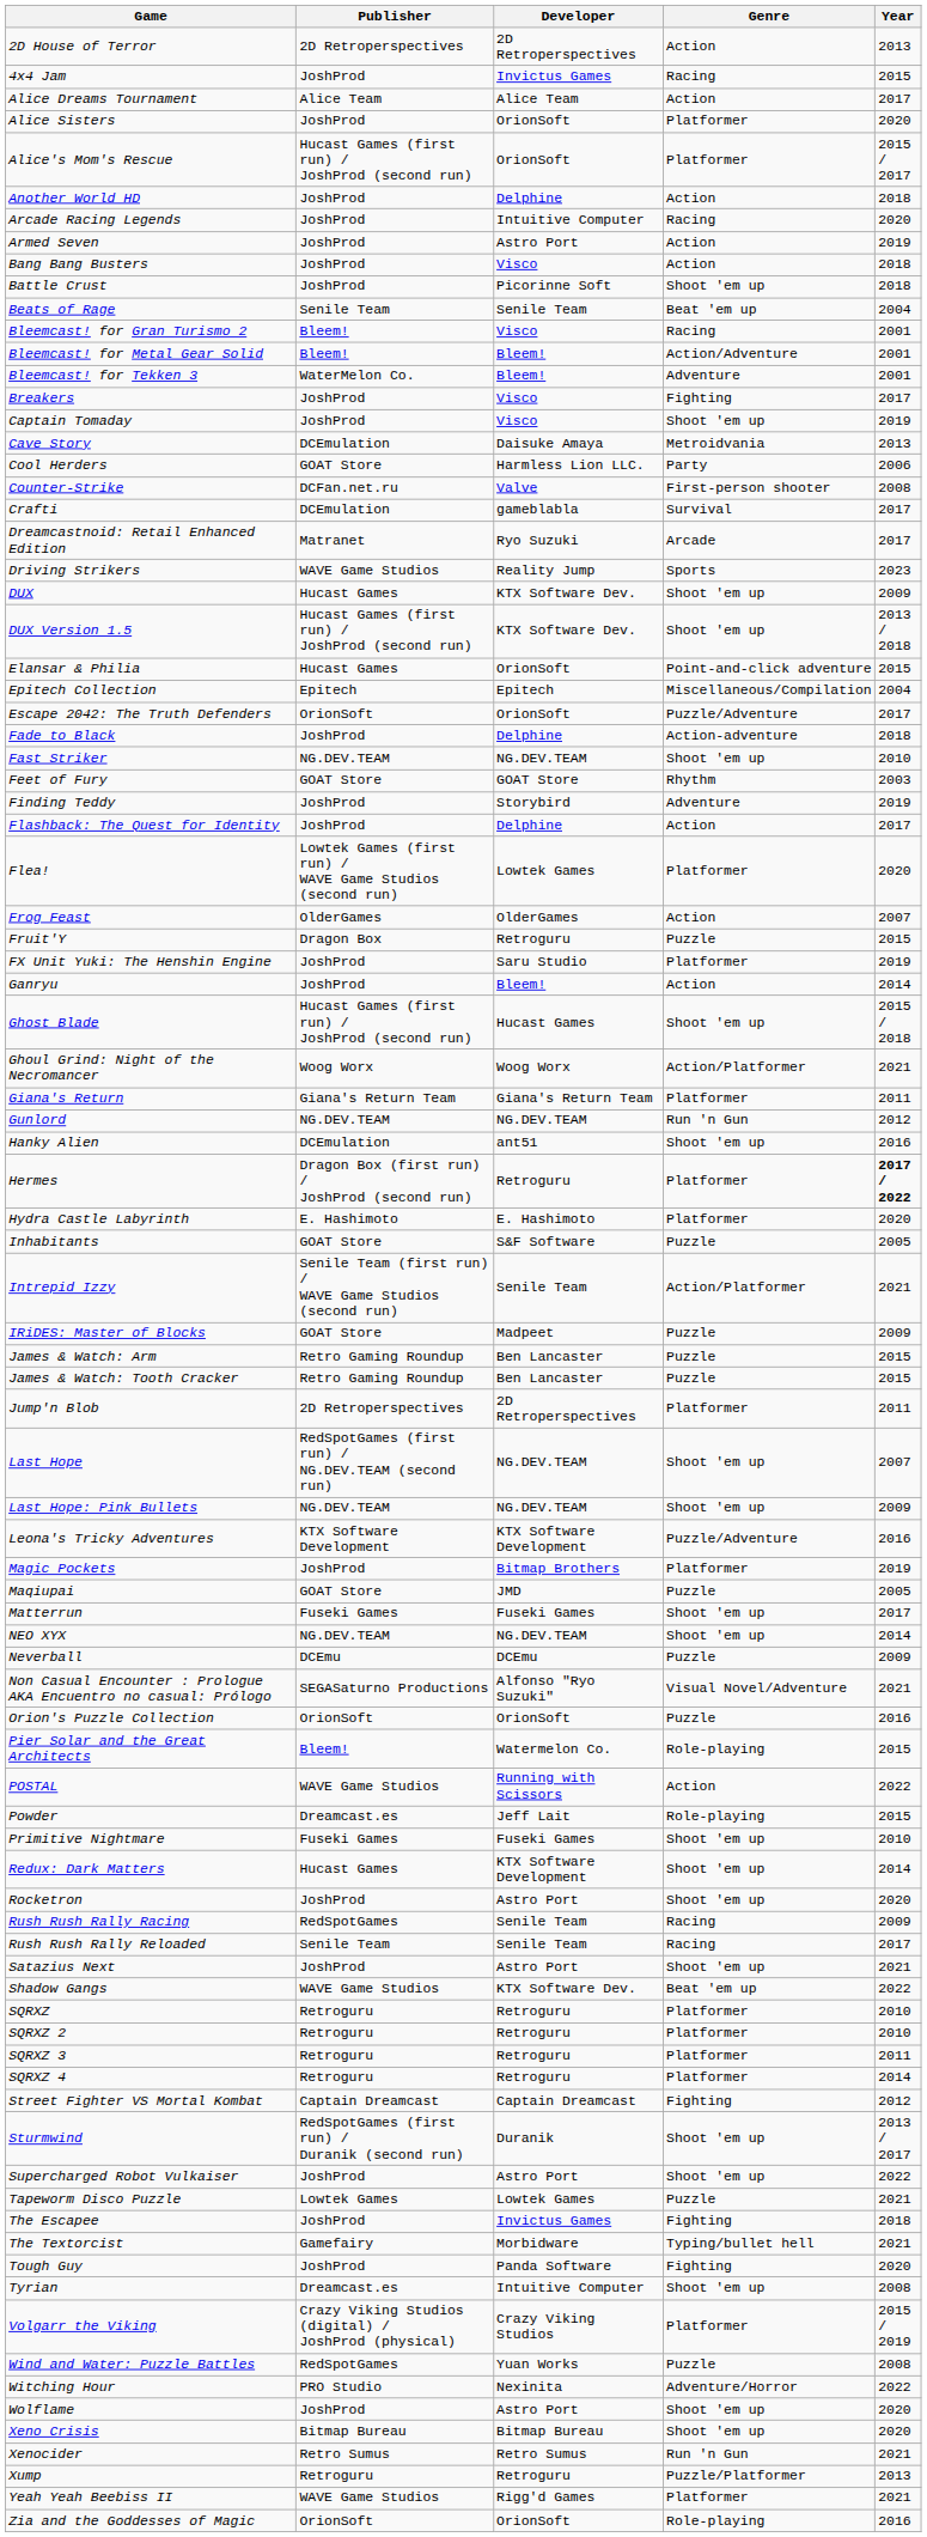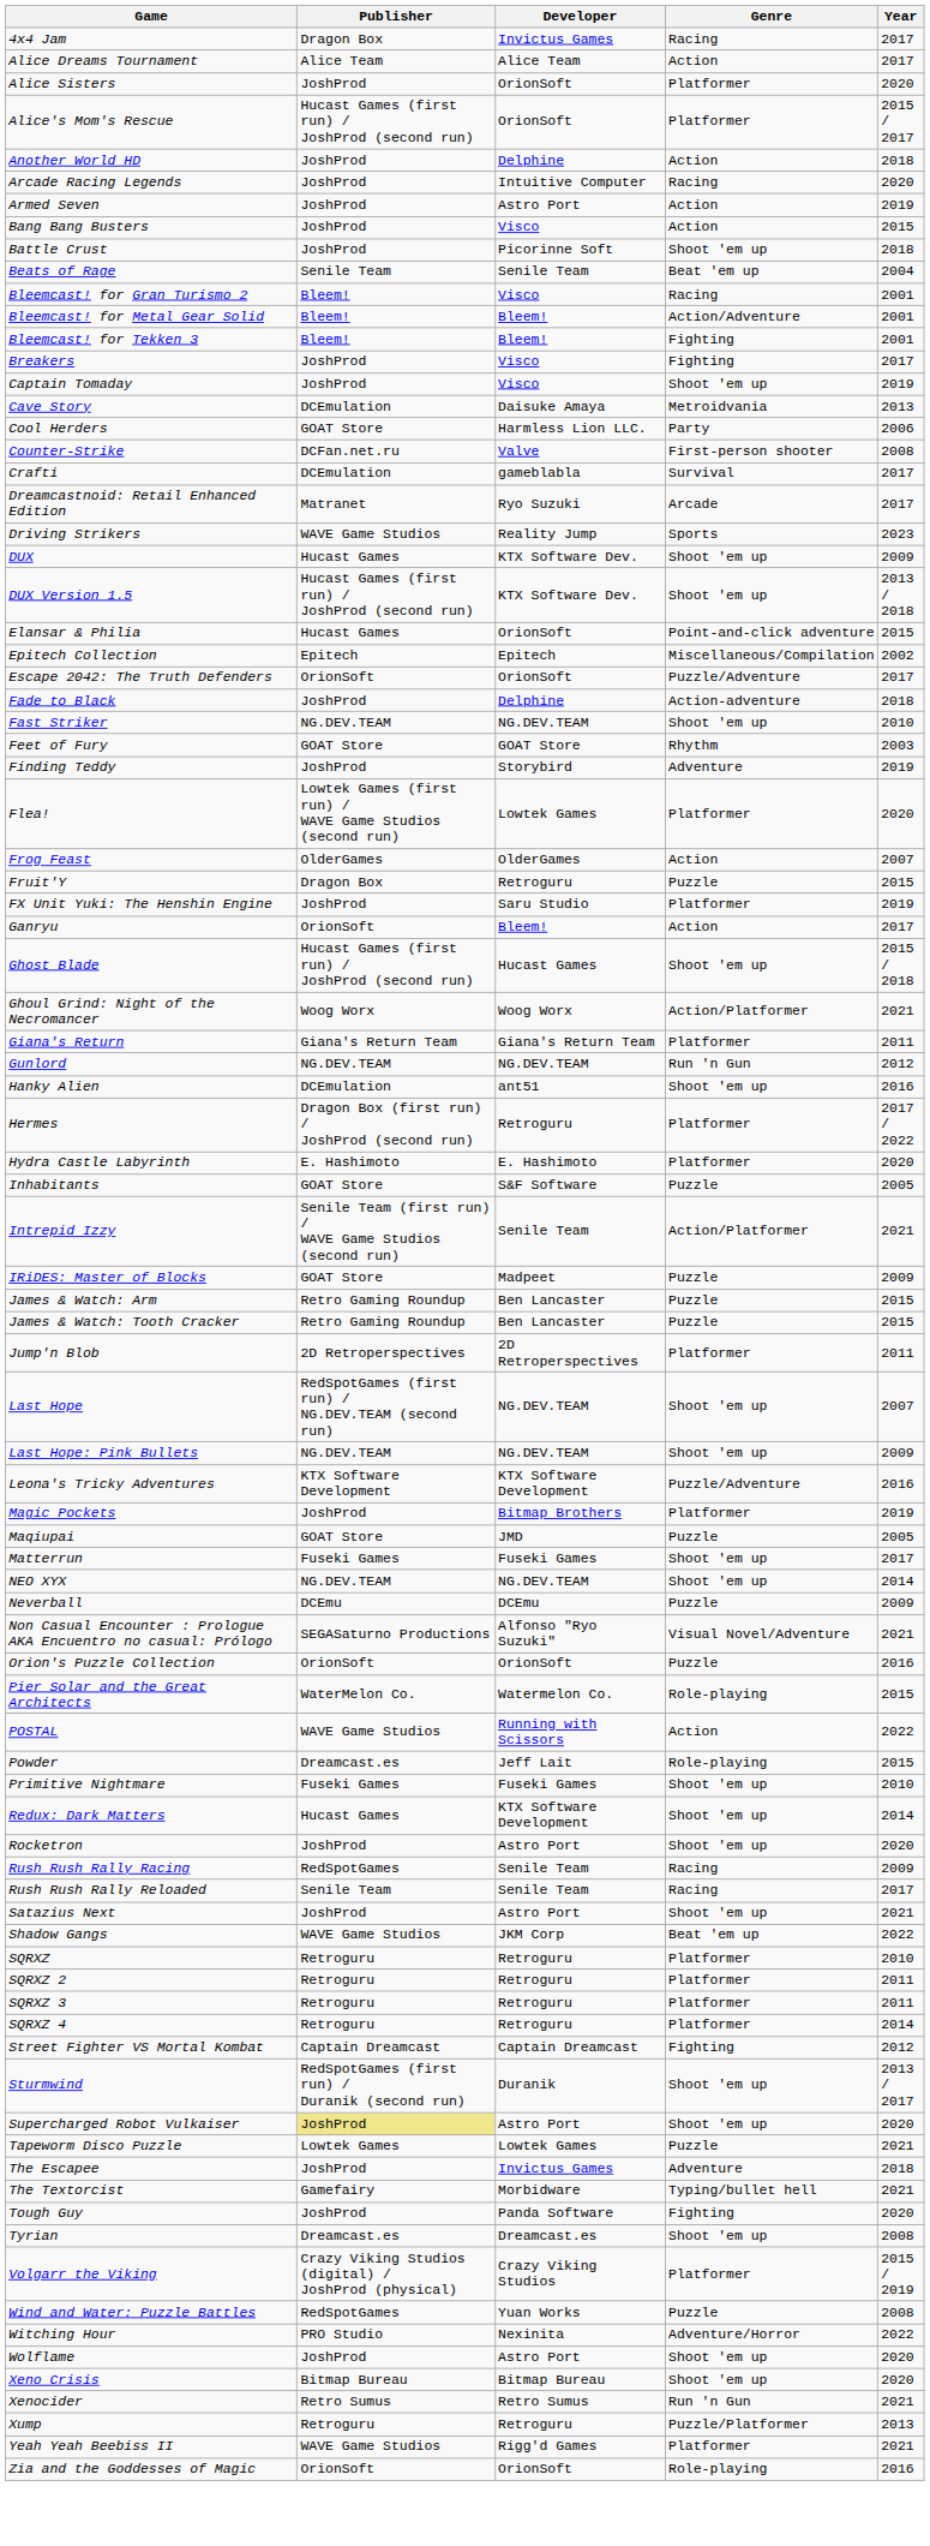 <table class="wikitable sortable">
 <tr>
 <th>Game</th>
 <th>Publisher</th>
 <th>Developer</th>
 <th>Genre</th>
 <th>Year</th>
 </tr>
 <tr>
-<td><em>2D House of Terror</em></td>
-<td>2D Retroperspectives</td>
-<td>2D Retroperspectives</td>
-<td>Action</td>
-<td>2013</td>
-</tr>
-<tr>
 <td><em>4x4 Jam</em></td>
-<td>JoshProd</td>
+<td>Dragon Box</td>
 <td><a href='#'>Invictus Games</a></td>
 <td>Racing</td>
-<td>2015</td>
+<td>2017</td>
 </tr>
 <tr>
 <td><em>Alice Dreams Tournament</em></td>
 <td>Alice Team</td>
 <td>Alice Team</td>
 <td>Action</td>
 <td>2017</td>
 </tr>
 <tr>
 <td><em>Alice Sisters</em></td>
 <td>JoshProd</td>
 <td>OrionSoft</td>
 <td>Platformer</td>
 <td>2020</td>
 </tr>
 <tr>
 <td><em>Alice's Mom's Rescue</em></td>
 <td>Hucast Games (first run) /<br>JoshProd (second run)</td>
 <td>OrionSoft</td>
 <td>Platformer</td>
 <td>2015 /<br>2017</td>
 </tr>
 <tr>
 <td><em><a href='#'>Another World HD</a></em></td>
 <td>JoshProd</td>
 <td><a href='#'>Delphine</a></td>
 <td>Action</td>
 <td>2018</td>
 </tr>
 <tr>
 <td><em>Arcade Racing Legends</em></td>
 <td>JoshProd</td>
 <td>Intuitive Computer</td>
 <td>Racing</td>
 <td>2020</td>
 </tr>
 <tr>
 <td><em>Armed Seven</em></td>
 <td>JoshProd</td>
 <td>Astro Port</td>
 <td>Action</td>
 <td>2019</td>
 </tr>
 <tr>
 <td><em>Bang Bang Busters</em></td>
 <td>JoshProd</td>
 <td><a href='#'>Visco</a></td>
 <td>Action</td>
-<td>2018</td>
+<td>2015</td>
 </tr>
 <tr>
 <td><em>Battle Crust</em></td>
 <td>JoshProd</td>
 <td>Picorinne Soft</td>
 <td>Shoot 'em up</td>
 <td>2018</td>
 </tr>
 <tr>
 <td><em><a href='#'>Beats of Rage</a></em></td>
 <td>Senile Team</td>
 <td>Senile Team</td>
 <td>Beat 'em up</td>
 <td>2004</td>
 </tr>
 <tr>
 <td><em><a href='#'>Bleemcast!</a> for <a href='#'>Gran Turismo 2</a></em></td>
 <td><a href='#'>Bleem!</a></td>
 <td><a href='#'>Visco</a></td>
 <td>Racing</td>
 <td>2001</td>
 </tr>
 <tr>
 <td><em><a href='#'>Bleemcast!</a> for <a href='#'>Metal Gear Solid</a></em></td>
 <td><a href='#'>Bleem!</a></td>
 <td><a href='#'>Bleem!</a></td>
 <td>Action/Adventure</td>
 <td>2001</td>
 </tr>
 <tr>
 <td><em><a href='#'>Bleemcast!</a> for <a href='#'>Tekken 3</a></em></td>
-<td>WaterMelon Co.</td>
 <td><a href='#'>Bleem!</a></td>
-<td>Adventure</td>
+<td><a href='#'>Bleem!</a></td>
+<td>Fighting</td>
 <td>2001</td>
 </tr>
 <tr>
 <td><em><a href='#'>Breakers</a></em></td>
 <td>JoshProd</td>
 <td><a href='#'>Visco</a></td>
 <td>Fighting</td>
 <td>2017</td>
 </tr>
 <tr>
 <td><em>Captain Tomaday</em></td>
 <td>JoshProd</td>
 <td><a href='#'>Visco</a></td>
 <td>Shoot 'em up</td>
 <td>2019</td>
 </tr>
 <tr>
 <td><em><a href='#'>Cave Story</a></em></td>
 <td>DCEmulation</td>
 <td>Daisuke Amaya</td>
 <td>Metroidvania</td>
 <td>2013</td>
 </tr>
 <tr>
 <td><em>Cool Herders</em></td>
 <td>GOAT Store</td>
 <td>Harmless Lion LLC.</td>
 <td>Party</td>
 <td>2006</td>
 </tr>
 <tr>
 <td><em><a href='#'>Counter-Strike</a></em></td>
 <td>DCFan.net.ru</td>
 <td><a href='#'>Valve</a></td>
 <td>First-person shooter</td>
 <td>2008</td>
 </tr>
 <tr>
 <td><em>Crafti</em></td>
 <td>DCEmulation</td>
 <td>gameblabla</td>
 <td>Survival</td>
 <td>2017</td>
 </tr>
 <tr>
 <td><em>Dreamcastnoid: Retail Enhanced Edition</em></td>
 <td>Matranet</td>
 <td>Ryo Suzuki</td>
 <td>Arcade</td>
 <td>2017</td>
 </tr>
 <tr>
 <td><em>Driving Strikers</em></td>
 <td>WAVE Game Studios</td>
 <td>Reality Jump</td>
 <td>Sports</td>
 <td>2023</td>
 </tr>
 <tr>
 <td><em><a href='#'>DUX</a></em></td>
 <td>Hucast Games</td>
 <td>KTX Software Dev.</td>
 <td>Shoot 'em up</td>
 <td>2009</td>
 </tr>
 <tr>
 <td><em><a href='#'>DUX Version 1.5</a></em></td>
 <td>Hucast Games (first run) /<br>JoshProd (second run)</td>
 <td>KTX Software Dev.</td>
 <td>Shoot 'em up</td>
 <td>2013 /<br>2018</td>
 </tr>
 <tr>
 <td><em>Elansar & Philia</em></td>
 <td>Hucast Games</td>
 <td>OrionSoft</td>
 <td>Point-and-click adventure</td>
 <td>2015</td>
 </tr>
 <tr>
 <td><em>Epitech Collection</em></td>
 <td>Epitech</td>
 <td>Epitech</td>
 <td>Miscellaneous/Compilation</td>
-<td>2004</td>
+<td>2002</td>
 </tr>
 <tr>
 <td><em>Escape 2042: The Truth Defenders</em></td>
 <td>OrionSoft</td>
 <td>OrionSoft</td>
 <td>Puzzle/Adventure</td>
 <td>2017</td>
 </tr>
 <tr>
 <td><em><a href='#'>Fade to Black</a></em></td>
 <td>JoshProd</td>
 <td><a href='#'>Delphine</a></td>
 <td>Action-adventure</td>
 <td>2018</td>
 </tr>
 <tr>
 <td><em><a href='#'>Fast Striker</a></em></td>
 <td>NG.DEV.TEAM</td>
 <td>NG.DEV.TEAM</td>
 <td>Shoot 'em up</td>
 <td>2010</td>
 </tr>
 <tr>
 <td><em>Feet of Fury</em></td>
 <td>GOAT Store</td>
 <td>GOAT Store</td>
 <td>Rhythm</td>
 <td>2003</td>
 </tr>
 <tr>
 <td><em>Finding Teddy</em></td>
 <td>JoshProd</td>
 <td>Storybird</td>
 <td>Adventure</td>
 <td>2019</td>
 </tr>
 <tr>
-<td><em><a href='#'>Flashback: The Quest for Identity</a></em></td>
-<td>JoshProd</td>
-<td><a href='#'>Delphine</a></td>
-<td>Action</td>
-<td>2017</td>
-</tr>
-<tr>
 <td><em>Flea!</em></td>
 <td>Lowtek Games (first run) /<br>WAVE Game Studios (second run)</td>
 <td>Lowtek Games</td>
 <td>Platformer</td>
 <td>2020</td>
 </tr>
 <tr>
 <td><em><a href='#'>Frog Feast</a></em></td>
 <td>OlderGames</td>
 <td>OlderGames</td>
 <td>Action</td>
 <td>2007</td>
 </tr>
 <tr>
 <td><em>Fruit'Y</em></td>
 <td>Dragon Box</td>
 <td>Retroguru</td>
 <td>Puzzle</td>
 <td>2015</td>
 </tr>
 <tr>
 <td><em>FX Unit Yuki: The Henshin Engine</em></td>
 <td>JoshProd</td>
 <td>Saru Studio</td>
 <td>Platformer</td>
 <td>2019</td>
 </tr>
 <tr>
 <td><em>Ganryu</em></td>
-<td>JoshProd</td>
+<td>OrionSoft</td>
 <td><a href='#'>Bleem!</a></td>
 <td>Action</td>
-<td>2014</td>
+<td>2017</td>
 </tr>
 <tr>
 <td><em><a href='#'>Ghost Blade</a></em></td>
 <td>Hucast Games (first run) /<br>JoshProd (second run)</td>
 <td>Hucast Games</td>
 <td>Shoot 'em up</td>
 <td>2015 /<br>2018</td>
 </tr>
 <tr>
 <td><em>Ghoul Grind: Night of the Necromancer</em></td>
 <td>Woog Worx</td>
 <td>Woog Worx</td>
 <td>Action/Platformer</td>
 <td>2021</td>
 </tr>
 <tr>
 <td><em><a href='#'>Giana's Return</a></em></td>
 <td>Giana's Return Team</td>
 <td>Giana's Return Team</td>
 <td>Platformer</td>
 <td>2011</td>
 </tr>
 <tr>
 <td><em><a href='#'>Gunlord</a></em></td>
 <td>NG.DEV.TEAM</td>
 <td>NG.DEV.TEAM</td>
 <td>Run 'n Gun</td>
 <td>2012</td>
 </tr>
 <tr>
 <td><em>Hanky Alien</em></td>
 <td>DCEmulation</td>
 <td>ant51</td>
 <td>Shoot 'em up</td>
 <td>2016</td>
 </tr>
 <tr>
 <td><em>Hermes</em></td>
 <td>Dragon Box (first run) /<br>JoshProd (second run)</td>
 <td>Retroguru</td>
 <td>Platformer</td>
-<td><strong>2017 /<br>2022</strong></td>
+<td>2017 /<br>2022</td>
 </tr>
 <tr>
 <td><em>Hydra Castle Labyrinth</em></td>
 <td>E. Hashimoto</td>
 <td>E. Hashimoto</td>
 <td>Platformer</td>
 <td>2020</td>
 </tr>
 <tr>
 <td><em>Inhabitants</em></td>
 <td>GOAT Store</td>
 <td>S&F Software</td>
 <td>Puzzle</td>
 <td>2005</td>
 </tr>
 <tr>
 <td><em><a href='#'>Intrepid Izzy</a></em></td>
 <td>Senile Team (first run) /<br>WAVE Game Studios (second run)</td>
 <td>Senile Team</td>
 <td>Action/Platformer</td>
 <td>2021</td>
 </tr>
 <tr>
 <td><em><a href='#'>IRiDES: Master of Blocks</a></em></td>
 <td>GOAT Store</td>
 <td>Madpeet</td>
 <td>Puzzle</td>
 <td>2009</td>
 </tr>
 <tr>
 <td><em>James & Watch: Arm</em></td>
 <td>Retro Gaming Roundup</td>
 <td>Ben Lancaster</td>
 <td>Puzzle</td>
 <td>2015</td>
 </tr>
 <tr>
 <td><em>James & Watch: Tooth Cracker</em></td>
 <td>Retro Gaming Roundup</td>
 <td>Ben Lancaster</td>
 <td>Puzzle</td>
 <td>2015</td>
 </tr>
 <tr>
 <td><em>Jump'n Blob</em></td>
 <td>2D Retroperspectives</td>
 <td>2D Retroperspectives</td>
 <td>Platformer</td>
 <td>2011</td>
 </tr>
 <tr>
 <td><em><a href='#'>Last Hope</a></em></td>
 <td>RedSpotGames (first run) /<br>NG.DEV.TEAM (second run)</td>
 <td>NG.DEV.TEAM</td>
 <td>Shoot 'em up</td>
 <td>2007</td>
 </tr>
 <tr>
 <td><em><a href='#'>Last Hope: Pink Bullets</a></em></td>
 <td>NG.DEV.TEAM</td>
 <td>NG.DEV.TEAM</td>
 <td>Shoot 'em up</td>
 <td>2009</td>
 </tr>
 <tr>
 <td><em>Leona's Tricky Adventures</em></td>
 <td>KTX Software Development</td>
 <td>KTX Software Development</td>
 <td>Puzzle/Adventure</td>
 <td>2016</td>
 </tr>
 <tr>
 <td><em><a href='#'>Magic Pockets</a></em></td>
 <td>JoshProd</td>
 <td><a href='#'>Bitmap Brothers</a></td>
 <td>Platformer</td>
 <td>2019</td>
 </tr>
 <tr>
 <td><em>Maqiupai</em></td>
 <td>GOAT Store</td>
 <td>JMD</td>
 <td>Puzzle</td>
 <td>2005</td>
 </tr>
 <tr>
 <td><em>Matterrun</em></td>
 <td>Fuseki Games</td>
 <td>Fuseki Games</td>
 <td>Shoot 'em up</td>
 <td>2017</td>
 </tr>
 <tr>
 <td><em>NEO XYX</em></td>
 <td>NG.DEV.TEAM</td>
 <td>NG.DEV.TEAM</td>
 <td>Shoot 'em up</td>
 <td>2014</td>
 </tr>
 <tr>
 <td><em>Neverball</em></td>
 <td>DCEmu</td>
 <td>DCEmu</td>
 <td>Puzzle</td>
 <td>2009</td>
 </tr>
 <tr>
 <td><em>Non Casual Encounter : Prologue AKA Encuentro no casual: Prólogo</em></td>
 <td>SEGASaturno Productions</td>
 <td>Alfonso "Ryo Suzuki"</td>
 <td>Visual Novel/Adventure</td>
 <td>2021</td>
 </tr>
 <tr>
 <td><em>Orion's Puzzle Collection</em></td>
 <td>OrionSoft</td>
 <td>OrionSoft</td>
 <td>Puzzle</td>
 <td>2016</td>
 </tr>
 <tr>
 <td><em><a href='#'>Pier Solar and the Great Architects</a></em></td>
-<td><a href='#'>Bleem!</a></td>
+<td>WaterMelon Co.</td>
 <td>Watermelon Co.</td>
 <td>Role-playing</td>
 <td>2015</td>
 </tr>
 <tr>
 <td><em><a href='#'>POSTAL</a></em></td>
 <td>WAVE Game Studios</td>
 <td><a href='#'>Running with Scissors</a></td>
 <td>Action</td>
 <td>2022</td>
 </tr>
 <tr>
 <td><em>Powder</em></td>
 <td>Dreamcast.es</td>
 <td>Jeff Lait</td>
 <td>Role-playing</td>
 <td>2015</td>
 </tr>
 <tr>
 <td><em>Primitive Nightmare</em></td>
 <td>Fuseki Games</td>
 <td>Fuseki Games</td>
 <td>Shoot 'em up</td>
 <td>2010</td>
 </tr>
 <tr>
 <td><em><a href='#'>Redux: Dark Matters</a></em></td>
 <td>Hucast Games</td>
 <td>KTX Software Development</td>
 <td>Shoot 'em up</td>
 <td>2014</td>
 </tr>
 <tr>
 <td><em>Rocketron</em></td>
 <td>JoshProd</td>
 <td>Astro Port</td>
 <td>Shoot 'em up</td>
 <td>2020</td>
 </tr>
 <tr>
 <td><em><a href='#'>Rush Rush Rally Racing</a></em></td>
 <td>RedSpotGames</td>
 <td>Senile Team</td>
 <td>Racing</td>
 <td>2009</td>
 </tr>
 <tr>
 <td><em>Rush Rush Rally Reloaded</em></td>
 <td>Senile Team</td>
 <td>Senile Team</td>
 <td>Racing</td>
 <td>2017</td>
 </tr>
 <tr>
 <td><em>Satazius Next</em></td>
 <td>JoshProd</td>
 <td>Astro Port</td>
 <td>Shoot 'em up</td>
 <td>2021</td>
 </tr>
 <tr>
 <td><em>Shadow Gangs</em></td>
 <td>WAVE Game Studios</td>
-<td>KTX Software Dev.</td>
+<td>JKM Corp</td>
 <td>Beat 'em up</td>
 <td>2022</td>
 </tr>
 <tr>
 <td><em>SQRXZ</em></td>
 <td>Retroguru</td>
 <td>Retroguru</td>
 <td>Platformer</td>
 <td>2010</td>
 </tr>
 <tr>
 <td><em>SQRXZ 2</em></td>
 <td>Retroguru</td>
 <td>Retroguru</td>
 <td>Platformer</td>
-<td>2010</td>
+<td>2011</td>
 </tr>
 <tr>
 <td><em>SQRXZ 3</em></td>
 <td>Retroguru</td>
 <td>Retroguru</td>
 <td>Platformer</td>
 <td>2011</td>
 </tr>
 <tr>
 <td><em>SQRXZ 4</em></td>
 <td>Retroguru</td>
 <td>Retroguru</td>
 <td>Platformer</td>
 <td>2014</td>
 </tr>
 <tr>
 <td><em>Street Fighter VS Mortal Kombat</em></td>
 <td>Captain Dreamcast</td>
 <td>Captain Dreamcast</td>
 <td>Fighting</td>
 <td>2012</td>
 </tr>
 <tr>
 <td><em><a href='#'>Sturmwind</a></em></td>
 <td>RedSpotGames (first run) /<br>Duranik (second run)</td>
 <td>Duranik</td>
 <td>Shoot 'em up</td>
 <td>2013 /<br>2017</td>
 </tr>
 <tr>
 <td><em>Supercharged Robot Vulkaiser</em></td>
-<td>JoshProd</td>
+<td style="background: khaki;">JoshProd</td>
 <td>Astro Port</td>
 <td>Shoot 'em up</td>
-<td>2022</td>
+<td>2020</td>
 </tr>
 <tr>
 <td><em>Tapeworm Disco Puzzle</em></td>
 <td>Lowtek Games</td>
 <td>Lowtek Games</td>
 <td>Puzzle</td>
 <td>2021</td>
 </tr>
 <tr>
 <td><em>The Escapee</em></td>
 <td>JoshProd</td>
 <td><a href='#'>Invictus Games</a></td>
-<td>Fighting</td>
+<td>Adventure</td>
 <td>2018</td>
 </tr>
 <tr>
 <td><em>The Textorcist</em></td>
 <td>Gamefairy</td>
 <td>Morbidware</td>
 <td>Typing/bullet hell</td>
 <td>2021</td>
 </tr>
 <tr>
 <td><em>Tough Guy</em></td>
 <td>JoshProd</td>
 <td>Panda Software</td>
 <td>Fighting</td>
 <td>2020</td>
 </tr>
 <tr>
 <td><em>Tyrian</em></td>
 <td>Dreamcast.es</td>
-<td>Intuitive Computer</td>
+<td>Dreamcast.es</td>
 <td>Shoot 'em up</td>
 <td>2008</td>
 </tr>
 <tr>
 <td><em><a href='#'>Volgarr the Viking</a></em></td>
 <td>Crazy Viking Studios (digital) /<br>JoshProd (physical)</td>
 <td>Crazy Viking Studios</td>
 <td>Platformer</td>
 <td>2015 /<br>2019</td>
 </tr>
 <tr>
 <td><em><a href='#'>Wind and Water: Puzzle Battles</a></em></td>
 <td>RedSpotGames</td>
 <td>Yuan Works</td>
 <td>Puzzle</td>
 <td>2008</td>
 </tr>
 <tr>
 <td><em>Witching Hour</em></td>
 <td>PRO Studio</td>
 <td>Nexinita</td>
 <td>Adventure/Horror</td>
 <td>2022</td>
 </tr>
 <tr>
 <td><em>Wolflame</em></td>
 <td>JoshProd</td>
 <td>Astro Port</td>
 <td>Shoot 'em up</td>
 <td>2020</td>
 </tr>
 <tr>
 <td><em><a href='#'>Xeno Crisis</a></em></td>
 <td>Bitmap Bureau</td>
 <td>Bitmap Bureau</td>
 <td>Shoot 'em up</td>
 <td>2020</td>
 </tr>
 <tr>
 <td><em>Xenocider</em></td>
 <td>Retro Sumus</td>
 <td>Retro Sumus</td>
 <td>Run 'n Gun</td>
 <td>2021</td>
 </tr>
 <tr>
 <td><em>Xump</em></td>
 <td>Retroguru</td>
 <td>Retroguru</td>
 <td>Puzzle/Platformer</td>
 <td>2013</td>
 </tr>
 <tr>
 <td><em>Yeah Yeah Beebiss II</em></td>
 <td>WAVE Game Studios</td>
 <td>Rigg'd Games</td>
 <td>Platformer</td>
 <td>2021</td>
 </tr>
 <tr>
 <td><em>Zia and the Goddesses of Magic</em></td>
 <td>OrionSoft</td>
 <td>OrionSoft</td>
 <td>Role-playing</td>
 <td>2016</td>
 </tr>
 </table>
